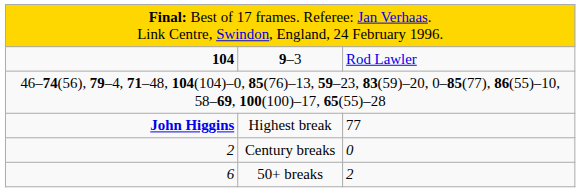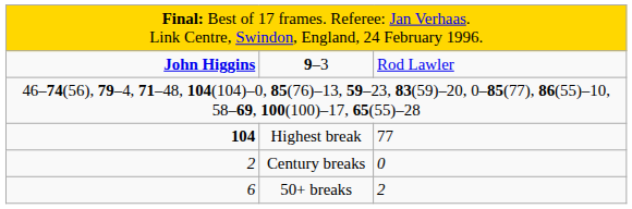 <table class="wikitable" style="font-size: 95%; margin: 1em auto 1em auto;">
 <tr>
 <td colspan="3" align="center" bgcolor="#ffd700"><strong>Final:</strong> Best of 17 frames. Referee: <a href='#'>Jan Verhaas</a>.<br>Link Centre, <a href='#'>Swindon</a>, England, 24 February 1996.</td>
 </tr>
 <tr>
-<td align="right"><strong>104</strong></td>
+<td width="230" align="right"><strong><a href='#'>John Higgins</a></strong> <br></td>
 <td width="100" align="center"><strong>9</strong>–3</td>
 <td width="230"><a href='#'>Rod Lawler</a> <br></td>
 </tr>
 <tr>
 <td colspan="3" align="center" style="font-size: 100%">46–<strong>74</strong>(56), <strong>79</strong>–4, <strong>71</strong>–48, <strong>104</strong>(104)–0, <strong>85</strong>(76)–13, <strong>59</strong>–23, <strong>83</strong>(59)–20, 0–<strong>85</strong>(77), <strong>86</strong>(55)–10, 58–<strong>69</strong>, <strong>100</strong>(100)–17, <strong>65</strong>(55)–28</td>
 </tr>
 <tr>
-<td width="230" align="right"><strong><a href='#'>John Higgins</a></strong> <br></td>
+<td align="right"><strong>104</strong></td>
 <td align="center">Highest break</td>
 <td>77</td>
 </tr>
 <tr>
 <td align="right"><em>2</em></td>
 <td align="center">Century breaks</td>
 <td><em>0</em></td>
 </tr>
 <tr>
 <td align="right"><em>6</em></td>
 <td align="center">50+ breaks</td>
 <td><em>2</em></td>
 </tr>
 </table>
